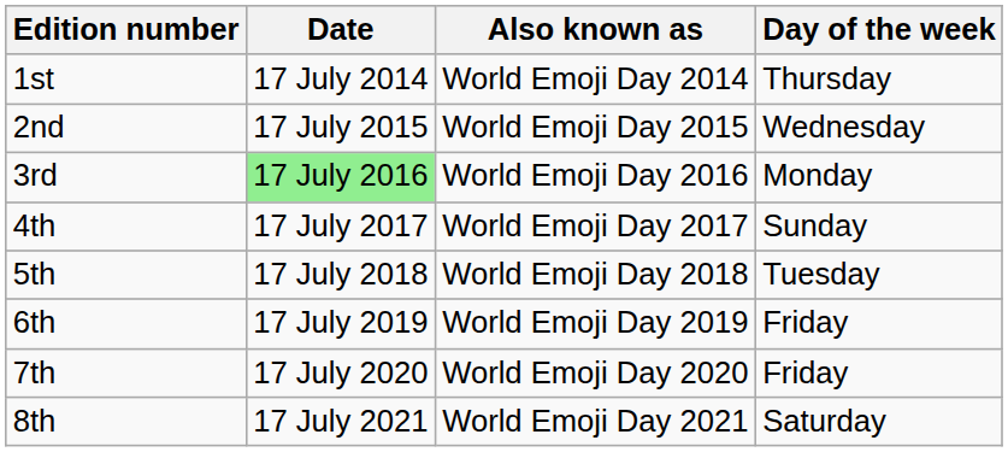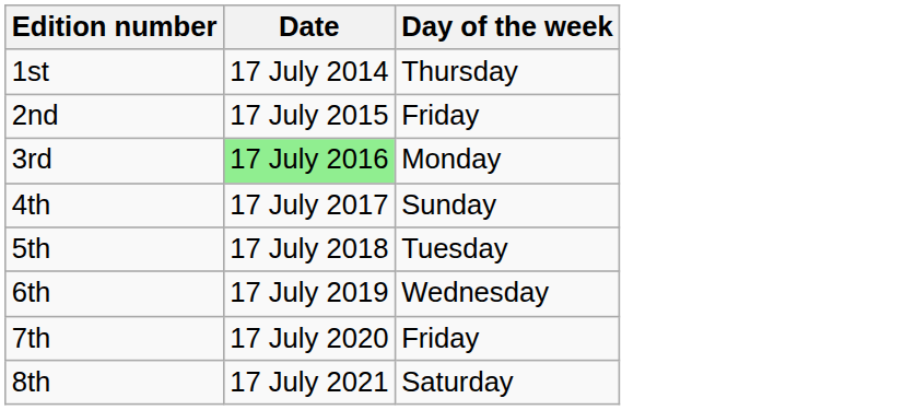 <table class="wikitable sortable">
 <tr>
 <th>Edition number</th>
 <th>Date</th>
-<th>Also known as</th>
 <th>Day of the week</th>
 </tr>
 <tr>
 <td>1st</td>
 <td>17 July 2014</td>
-<td>World Emoji Day 2014</td>
 <td>Thursday</td>
 </tr>
 <tr>
 <td>2nd</td>
 <td>17 July 2015</td>
-<td>World Emoji Day 2015</td>
-<td>Wednesday</td>
+<td>Friday</td>
 </tr>
 <tr>
 <td>3rd</td>
 <td style="background: lightgreen;">17 July 2016</td>
-<td>World Emoji Day 2016</td>
 <td>Monday</td>
 </tr>
 <tr>
 <td>4th</td>
 <td>17 July 2017</td>
-<td>World Emoji Day 2017</td>
 <td>Sunday</td>
 </tr>
 <tr>
 <td>5th</td>
 <td>17 July 2018</td>
-<td>World Emoji Day 2018</td>
 <td>Tuesday</td>
 </tr>
 <tr>
 <td>6th</td>
 <td>17 July 2019</td>
-<td>World Emoji Day 2019</td>
-<td>Friday</td>
+<td>Wednesday</td>
 </tr>
 <tr>
 <td>7th</td>
 <td>17 July 2020</td>
-<td>World Emoji Day 2020</td>
 <td>Friday</td>
 </tr>
 <tr>
 <td>8th</td>
 <td>17 July 2021</td>
-<td>World Emoji Day 2021</td>
 <td>Saturday</td>
 </tr>
 </table>
